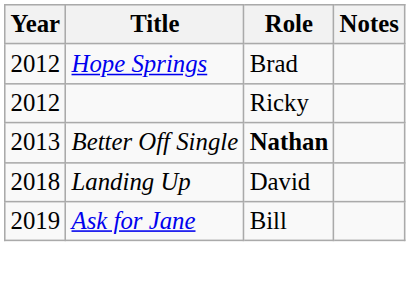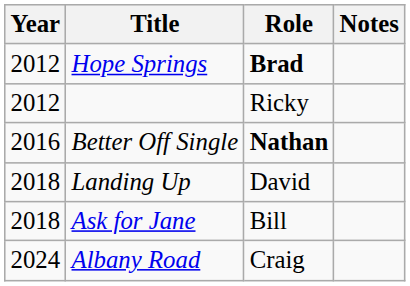 <table class="wikitable sortable">
 <tr>
 <th>Year</th>
 <th>Title</th>
 <th>Role</th>
 <th class="unsortable">Notes</th>
 </tr>
 <tr>
 <td>2012</td>
 <td><em><a href='#'>Hope Springs</a></em></td>
-<td>Brad</td>
+<td><strong>Brad</strong></td>
 <td></td>
 </tr>
 <tr>
 <td>2012</td>
 <td><em></em></td>
 <td>Ricky</td>
 <td></td>
 </tr>
 <tr>
-<td>2013</td>
+<td>2016</td>
 <td><em>Better Off Single</em></td>
 <td><strong>Nathan</strong></td>
 <td></td>
 </tr>
 <tr>
 <td>2018</td>
 <td><em>Landing Up</em></td>
 <td>David</td>
 <td></td>
 </tr>
 <tr>
-<td>2019</td>
+<td>2018</td>
 <td><em><a href='#'>Ask for Jane</a></em></td>
 <td>Bill</td>
 <td></td>
 </tr>
+<tr>
+<td>2024</td>
+<td><em><a href='#'>Albany Road</a></em></td>
+<td>Craig</td>
+<td></td>
+</tr>
 </table>
